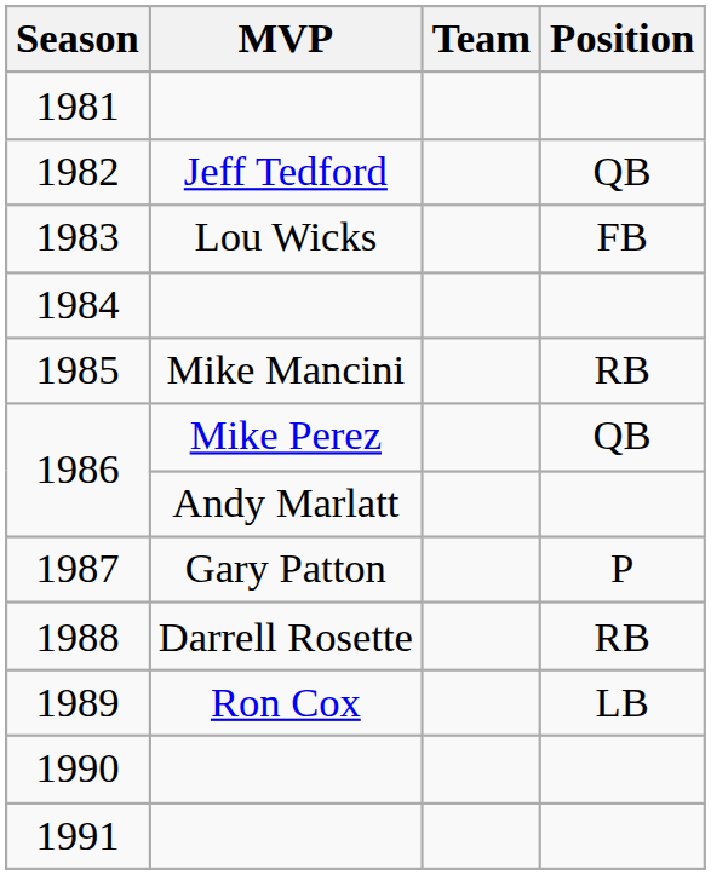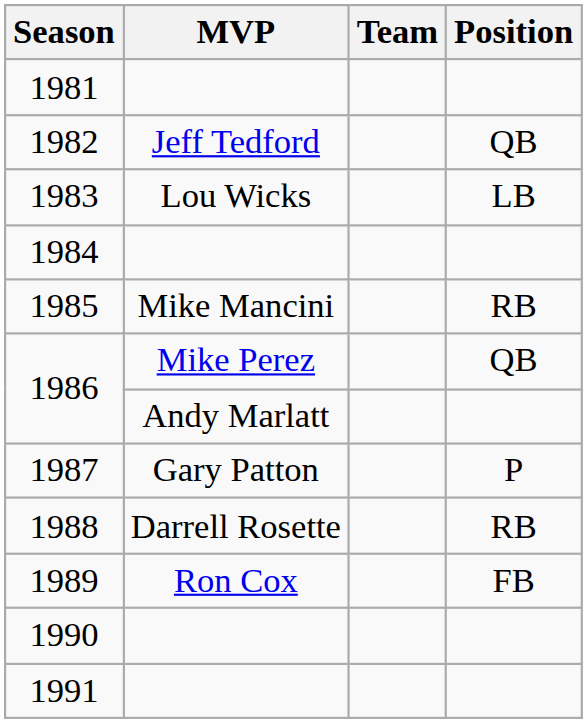 <table class="wikitable" style="text-align:center">
 <tr>
 <th>Season</th>
 <th>MVP</th>
 <th>Team</th>
 <th>Position</th>
 </tr>
 <tr>
 <td>1981</td>
 <td></td>
 <td></td>
 <td></td>
 </tr>
 <tr>
 <td>1982</td>
 <td><a href='#'>Jeff Tedford</a></td>
 <td></td>
 <td>QB</td>
 </tr>
 <tr>
 <td>1983</td>
 <td>Lou Wicks</td>
 <td></td>
-<td>FB</td>
+<td>LB</td>
 </tr>
 <tr>
 <td>1984</td>
 <td></td>
 <td></td>
 <td></td>
 </tr>
 <tr>
 <td>1985</td>
 <td>Mike Mancini</td>
 <td></td>
 <td>RB</td>
 </tr>
 <tr>
 <td rowspan="2">1986</td>
 <td><a href='#'>Mike Perez</a></td>
 <td></td>
 <td>QB</td>
 </tr>
 <tr>
 <td>Andy Marlatt</td>
 <td></td>
 <td></td>
 </tr>
 <tr>
 <td>1987</td>
 <td>Gary Patton</td>
 <td></td>
 <td>P</td>
 </tr>
 <tr>
 <td>1988</td>
 <td>Darrell Rosette</td>
 <td></td>
 <td>RB</td>
 </tr>
 <tr>
 <td>1989</td>
 <td><a href='#'>Ron Cox</a></td>
 <td></td>
-<td>LB</td>
+<td>FB</td>
 </tr>
 <tr>
 <td>1990</td>
 <td></td>
 <td></td>
 <td></td>
 </tr>
 <tr>
 <td>1991</td>
 <td></td>
 <td></td>
 <td></td>
 </tr>
 </table>
